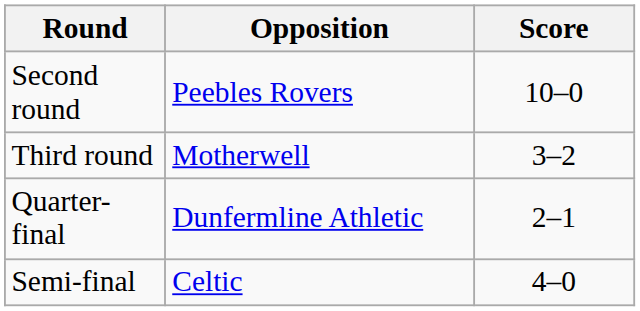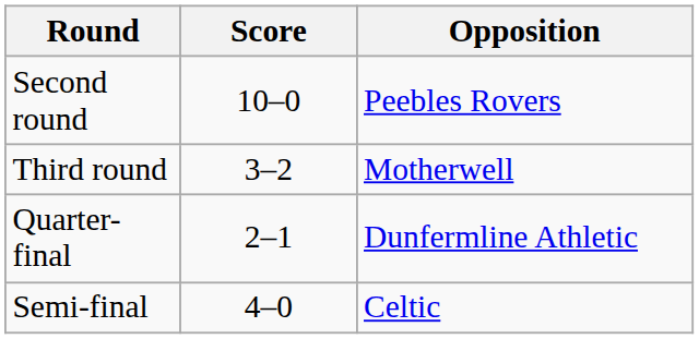 <table class="wikitable" style="text-align:left;margin-left:1em;float:right">
 <tr>
 <th width=80>Round</th>
+<th width=80>Score</th>
 <th width=160>Opposition</th>
-<th width=80>Score</th>
 </tr>
 <tr>
 <td>Second round</td>
+<td align=center>10–0</td>
 <td><a href='#'>Peebles Rovers</a></td>
-<td align=center>10–0</td>
 </tr>
 <tr>
 <td>Third round</td>
+<td align=center>3–2</td>
 <td><a href='#'>Motherwell</a></td>
-<td align=center>3–2</td>
 </tr>
 <tr>
 <td>Quarter-final</td>
+<td align=center>2–1</td>
 <td><a href='#'>Dunfermline Athletic</a></td>
-<td align=center>2–1</td>
 </tr>
 <tr>
 <td>Semi-final</td>
+<td align=center>4–0</td>
 <td><a href='#'>Celtic</a></td>
-<td align=center>4–0</td>
 </tr>
 </table>
